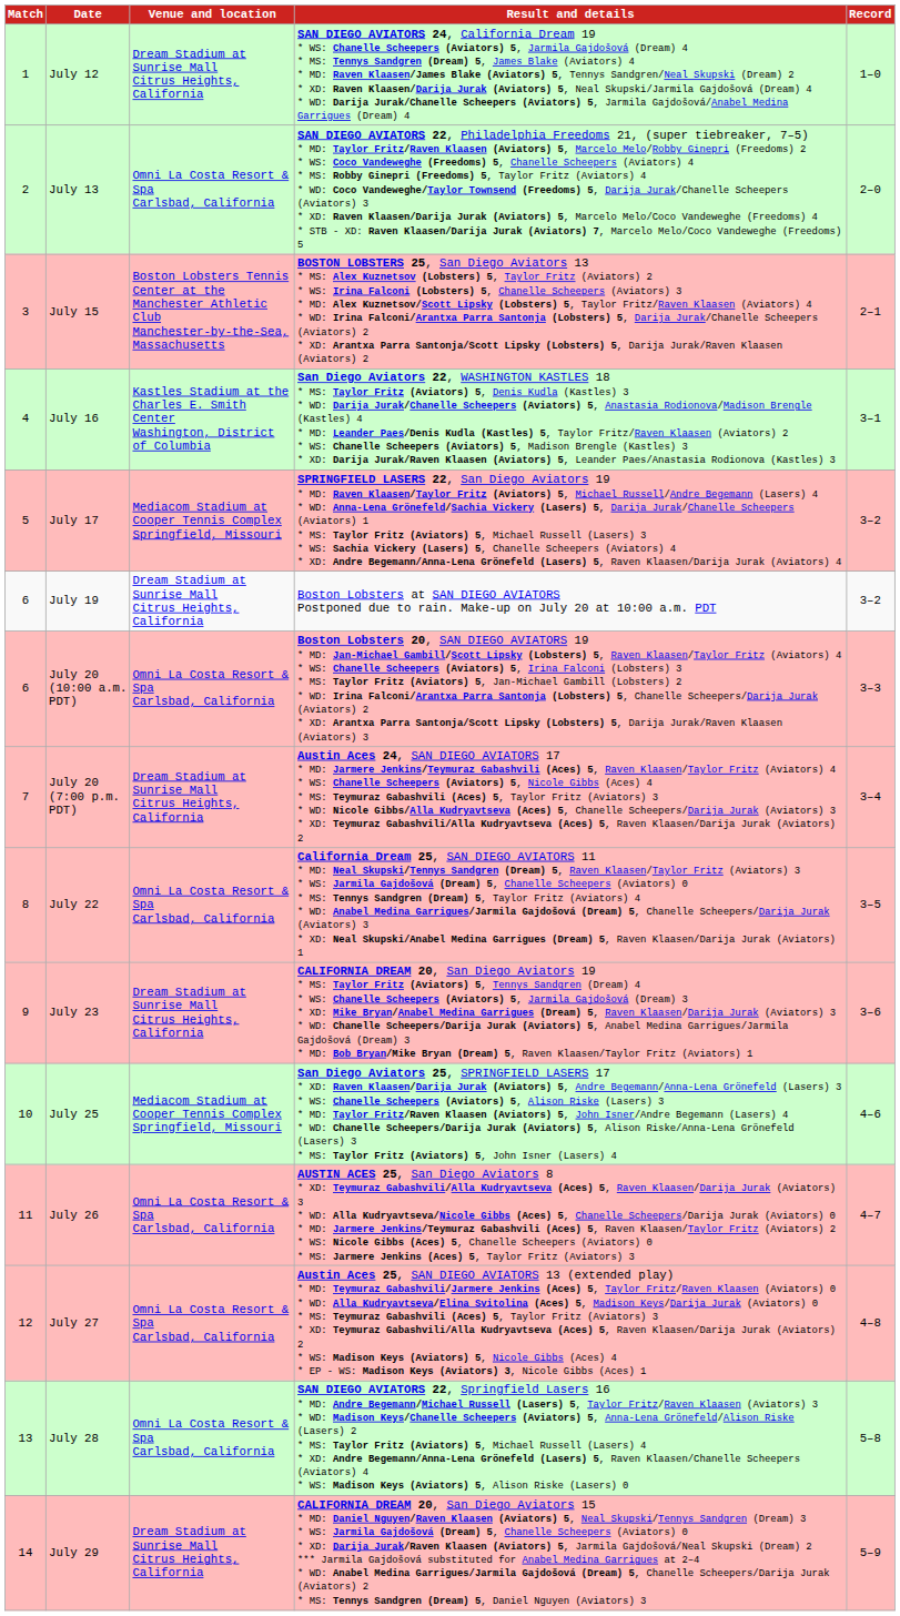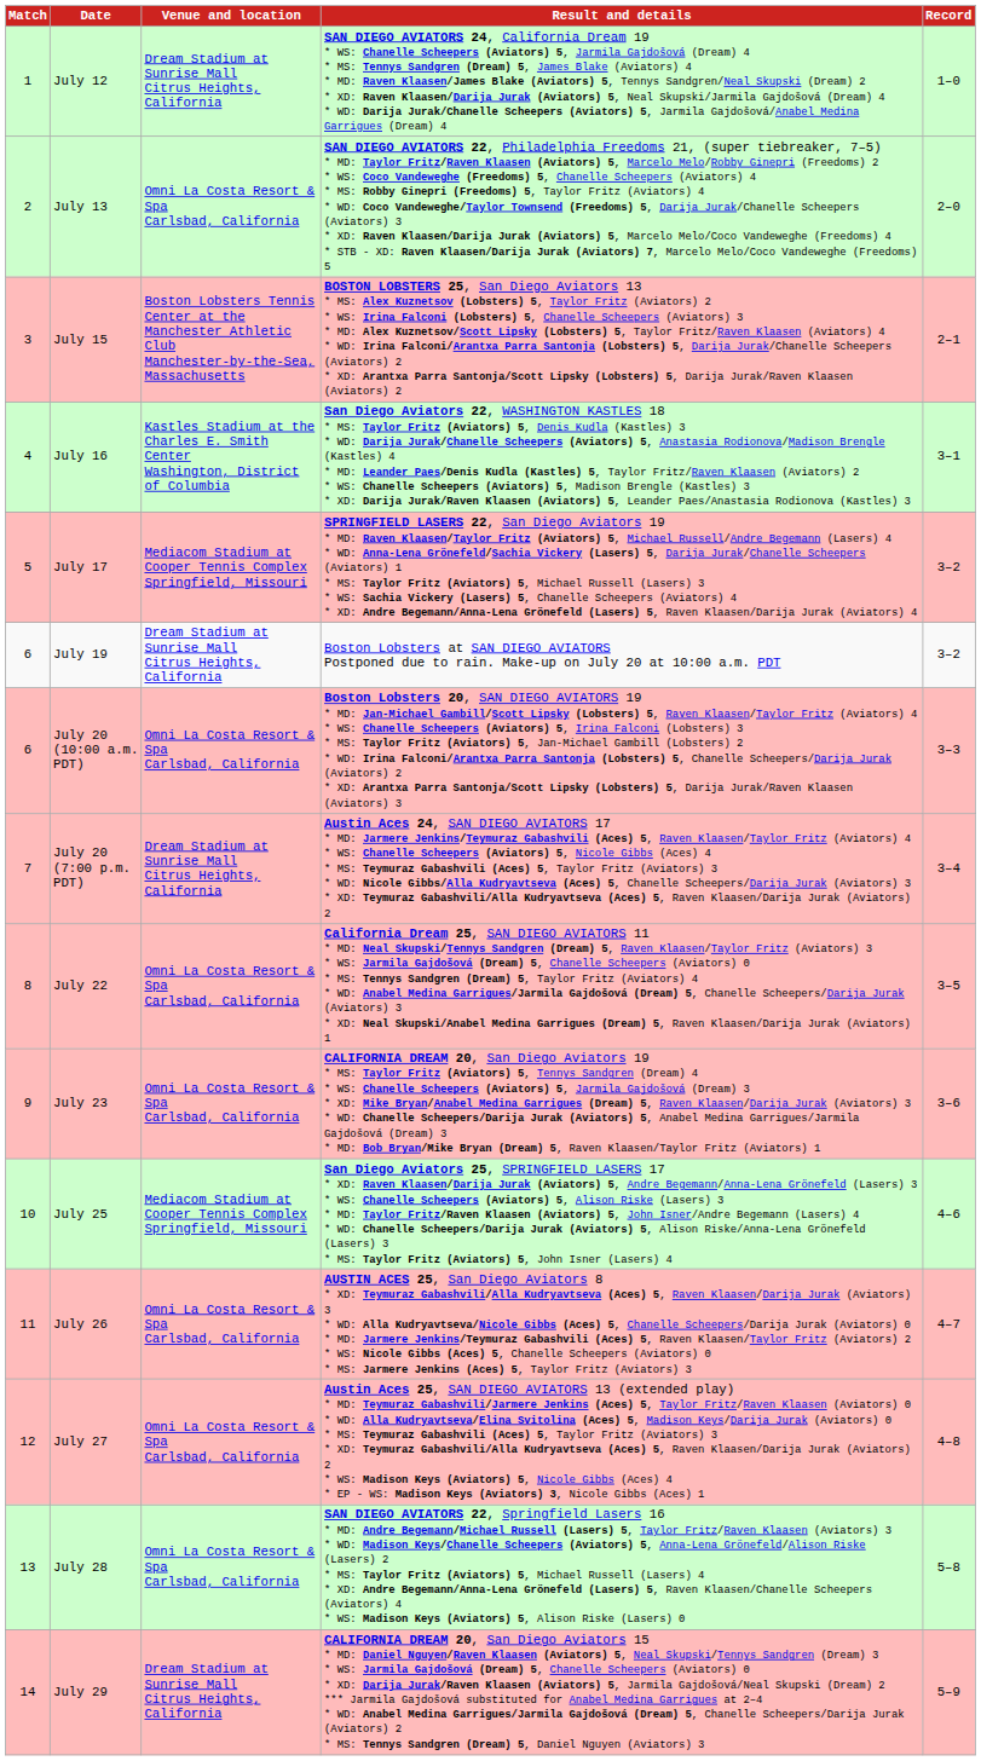 <table class="wikitable" style="text-align:left">
 <tr>
 <th style="background:#CD231F; color:white" width="25px">Match</th>
 <th style="background:#CD231F; color:white" width="60px">Date</th>
 <th style="background:#CD231F; color:white" width="175px">Venue and location</th>
 <th style="background:#CD231F; color:white" width="600px">Result and details</th>
 <th style="background:#CD231F; color:white" width="25px">Record</th>
 </tr>
 <tr bgcolor="CCFFCC">
 <td style="text-align:center">1</td>
 <td>July 12</td>
 <td><a href='#'>Dream Stadium at Sunrise Mall</a><br><a href='#'>Citrus Heights, California</a></td>
 <td><strong><a href='#'>SAN DIEGO AVIATORS</a> 24</strong>, <a href='#'>California Dream</a> 19<br><small>* WS: <strong><a href='#'>Chanelle Scheepers</a> (Aviators) 5</strong>, <a href='#'>Jarmila Gajdošová</a> (Dream) 4<br>* MS: <strong><a href='#'>Tennys Sandgren</a> (Dream) 5</strong>, <a href='#'>James Blake</a> (Aviators) 4<br>* MD: <strong><a href='#'>Raven Klaasen</a>/James Blake (Aviators) 5</strong>, Tennys Sandgren/<a href='#'>Neal Skupski</a> (Dream) 2<br>* XD: <strong>Raven Klaasen/<a href='#'>Darija Jurak</a> (Aviators) 5</strong>, Neal Skupski/Jarmila Gajdošová (Dream) 4<br>* WD: <strong>Darija Jurak/Chanelle Scheepers (Aviators) 5</strong>, Jarmila Gajdošová/<a href='#'>Anabel Medina Garrigues</a> (Dream) 4</small></td>
 <td style="text-align:center">1–0</td>
 </tr>
 <tr bgcolor="CCFFCC">
 <td style="text-align:center">2</td>
 <td>July 13</td>
 <td><a href='#'>Omni La Costa Resort & Spa</a><br><a href='#'>Carlsbad, California</a></td>
 <td><strong><a href='#'>SAN DIEGO AVIATORS</a> 22</strong>, <a href='#'>Philadelphia Freedoms</a> 21, (super tiebreaker, 7–5)<br><small>* MD: <strong><a href='#'>Taylor Fritz</a>/<a href='#'>Raven Klaasen</a> (Aviators) 5</strong>, <a href='#'>Marcelo Melo</a>/<a href='#'>Robby Ginepri</a> (Freedoms) 2<br>* WS: <strong><a href='#'>Coco Vandeweghe</a> (Freedoms) 5</strong>, <a href='#'>Chanelle Scheepers</a> (Aviators) 4<br>* MS: <strong>Robby Ginepri (Freedoms) 5</strong>, Taylor Fritz (Aviators) 4<br>* WD: <strong>Coco Vandeweghe/<a href='#'>Taylor Townsend</a> (Freedoms) 5</strong>, <a href='#'>Darija Jurak</a>/Chanelle Scheepers (Aviators) 3<br>* XD: <strong>Raven Klaasen/Darija Jurak (Aviators) 5</strong>, Marcelo Melo/Coco Vandeweghe (Freedoms) 4<br>* STB - XD: <strong>Raven Klaasen/Darija Jurak (Aviators) 7</strong>, Marcelo Melo/Coco Vandeweghe (Freedoms) 5</small></td>
 <td style="text-align:center">2–0</td>
 </tr>
 <tr bgcolor="FFBBBB">
 <td style="text-align:center">3</td>
 <td>July 15</td>
 <td><a href='#'>Boston Lobsters Tennis Center at the Manchester Athletic Club</a><br><a href='#'>Manchester-by-the-Sea, Massachusetts</a></td>
 <td><strong><a href='#'>BOSTON LOBSTERS</a> 25</strong>, <a href='#'>San Diego Aviators</a> 13<br><small>* MS: <strong><a href='#'>Alex Kuznetsov</a> (Lobsters) 5</strong>, <a href='#'>Taylor Fritz</a> (Aviators) 2<br>* WS: <strong><a href='#'>Irina Falconi</a> (Lobsters) 5</strong>, <a href='#'>Chanelle Scheepers</a> (Aviators) 3<br>* MD: <strong>Alex Kuznetsov/<a href='#'>Scott Lipsky</a> (Lobsters) 5</strong>, Taylor Fritz/<a href='#'>Raven Klaasen</a> (Aviators) 4<br>* WD: <strong>Irina Falconi/<a href='#'>Arantxa Parra Santonja</a> (Lobsters) 5</strong>, <a href='#'>Darija Jurak</a>/Chanelle Scheepers (Aviators) 2<br>* XD: <strong>Arantxa Parra Santonja/Scott Lipsky (Lobsters) 5</strong>, Darija Jurak/Raven Klaasen (Aviators) 2</small></td>
 <td style="text-align:center">2–1</td>
 </tr>
 <tr bgcolor="CCFFCC">
 <td style="text-align:center">4</td>
 <td>July 16</td>
 <td><a href='#'>Kastles Stadium at the Charles E. Smith Center</a><br><a href='#'>Washington, District of Columbia</a></td>
 <td><strong><a href='#'>San Diego Aviators</a> 22</strong>, <a href='#'>WASHINGTON KASTLES</a> 18<br><small>* MS: <strong><a href='#'>Taylor Fritz</a> (Aviators) 5</strong>, <a href='#'>Denis Kudla</a> (Kastles) 3<br>* WD: <strong><a href='#'>Darija Jurak</a>/<a href='#'>Chanelle Scheepers</a> (Aviators) 5</strong>, <a href='#'>Anastasia Rodionova</a>/<a href='#'>Madison Brengle</a> (Kastles) 4<br>* MD: <strong><a href='#'>Leander Paes</a>/Denis Kudla (Kastles) 5</strong>, Taylor Fritz/<a href='#'>Raven Klaasen</a> (Aviators) 2<br>* WS: <strong>Chanelle Scheepers (Aviators) 5</strong>, Madison Brengle (Kastles) 3<br>* XD: <strong>Darija Jurak/Raven Klaasen (Aviators) 5</strong>, Leander Paes/Anastasia Rodionova (Kastles) 3</small></td>
 <td style="text-align:center">3–1</td>
 </tr>
 <tr bgcolor="FFBBBB">
 <td style="text-align:center">5</td>
 <td>July 17</td>
 <td><a href='#'>Mediacom Stadium at Cooper Tennis Complex</a><br><a href='#'>Springfield, Missouri</a></td>
 <td><strong><a href='#'>SPRINGFIELD LASERS</a> 22</strong>, <a href='#'>San Diego Aviators</a> 19<br><small>* MD: <strong><a href='#'>Raven Klaasen</a>/<a href='#'>Taylor Fritz</a> (Aviators) 5</strong>, <a href='#'>Michael Russell</a>/<a href='#'>Andre Begemann</a> (Lasers) 4<br>* WD: <strong><a href='#'>Anna-Lena Grönefeld</a>/<a href='#'>Sachia Vickery</a> (Lasers) 5</strong>, <a href='#'>Darija Jurak</a>/<a href='#'>Chanelle Scheepers</a> (Aviators) 1<br>* MS: <strong>Taylor Fritz (Aviators) 5</strong>, Michael Russell (Lasers) 3<br>* WS: <strong>Sachia Vickery (Lasers) 5</strong>, Chanelle Scheepers (Aviators) 4<br>* XD: <strong>Andre Begemann/Anna-Lena Grönefeld (Lasers) 5</strong>, Raven Klaasen/Darija Jurak (Aviators) 4</small></td>
 <td style="text-align:center">3–2</td>
 </tr>
 <tr bgcolor=>
 <td style="text-align:center">6</td>
 <td>July 19</td>
 <td><a href='#'>Dream Stadium at Sunrise Mall</a><br><a href='#'>Citrus Heights, California</a></td>
 <td><a href='#'>Boston Lobsters</a> at <a href='#'>SAN DIEGO AVIATORS</a><br>Postponed due to rain. Make-up on July 20 at 10:00 a.m. <a href='#'>PDT</a></td>
 <td style="text-align:center">3–2</td>
 </tr>
 <tr bgcolor="FFBBBB">
 <td style="text-align:center">6</td>
 <td>July 20<br>(10:00 a.m. PDT)</td>
 <td><a href='#'>Omni La Costa Resort & Spa</a><br><a href='#'>Carlsbad, California</a></td>
 <td><strong><a href='#'>Boston Lobsters</a> 20</strong>, <a href='#'>SAN DIEGO AVIATORS</a> 19<br><small>* MD: <strong><a href='#'>Jan-Michael Gambill</a>/<a href='#'>Scott Lipsky</a> (Lobsters) 5</strong>, <a href='#'>Raven Klaasen</a>/<a href='#'>Taylor Fritz</a> (Aviators) 4<br>* WS: <strong><a href='#'>Chanelle Scheepers</a> (Aviators) 5</strong>, <a href='#'>Irina Falconi</a> (Lobsters) 3<br>* MS: <strong>Taylor Fritz (Aviators) 5</strong>, Jan-Michael Gambill (Lobsters) 2<br>* WD: <strong>Irina Falconi/<a href='#'>Arantxa Parra Santonja</a> (Lobsters) 5</strong>, Chanelle Scheepers/<a href='#'>Darija Jurak</a> (Aviators) 2<br>* XD: <strong>Arantxa Parra Santonja/Scott Lipsky (Lobsters) 5</strong>, Darija Jurak/Raven Klaasen (Aviators) 3</small></td>
 <td style="text-align:center">3–3</td>
 </tr>
 <tr bgcolor="FFBBBB">
 <td style="text-align:center">7</td>
 <td>July 20<br>(7:00 p.m. PDT)</td>
 <td><a href='#'>Dream Stadium at Sunrise Mall</a><br><a href='#'>Citrus Heights, California</a></td>
 <td><strong><a href='#'>Austin Aces</a> 24</strong>, <a href='#'>SAN DIEGO AVIATORS</a> 17<br><small>* MD: <strong><a href='#'>Jarmere Jenkins</a>/<a href='#'>Teymuraz Gabashvili</a> (Aces) 5</strong>, <a href='#'>Raven Klaasen</a>/<a href='#'>Taylor Fritz</a> (Aviators) 4<br>* WS: <strong><a href='#'>Chanelle Scheepers</a> (Aviators) 5</strong>, <a href='#'>Nicole Gibbs</a> (Aces) 4<br>* MS: <strong>Teymuraz Gabashvili (Aces) 5</strong>, Taylor Fritz (Aviators) 3<br>* WD: <strong>Nicole Gibbs/<a href='#'>Alla Kudryavtseva</a> (Aces) 5</strong>, Chanelle Scheepers/<a href='#'>Darija Jurak</a> (Aviators) 3<br>* XD: <strong>Teymuraz Gabashvili/Alla Kudryavtseva (Aces) 5</strong>, Raven Klaasen/Darija Jurak (Aviators) 2</small></td>
 <td style="text-align:center">3–4</td>
 </tr>
 <tr bgcolor="FFBBBB">
 <td style="text-align:center">8</td>
 <td>July 22</td>
 <td><a href='#'>Omni La Costa Resort & Spa</a><br><a href='#'>Carlsbad, California</a></td>
 <td><strong><a href='#'>California Dream</a> 25</strong>, <a href='#'>SAN DIEGO AVIATORS</a> 11<br><small>* MD: <strong><a href='#'>Neal Skupski</a>/<a href='#'>Tennys Sandgren</a> (Dream) 5</strong>, <a href='#'>Raven Klaasen</a>/<a href='#'>Taylor Fritz</a> (Aviators) 3<br>* WS: <strong><a href='#'>Jarmila Gajdošová</a> (Dream) 5</strong>, <a href='#'>Chanelle Scheepers</a> (Aviators) 0<br>* MS: <strong>Tennys Sandgren (Dream) 5</strong>, Taylor Fritz (Aviators) 4<br>* WD: <strong><a href='#'>Anabel Medina Garrigues</a>/Jarmila Gajdošová (Dream) 5</strong>, Chanelle Scheepers/<a href='#'>Darija Jurak</a> (Aviators) 3<br>* XD: <strong>Neal Skupski/Anabel Medina Garrigues (Dream) 5</strong>, Raven Klaasen/Darija Jurak (Aviators) 1</small></td>
 <td style="text-align:center">3–5</td>
 </tr>
 <tr bgcolor="FFBBBB">
 <td style="text-align:center">9</td>
 <td>July 23</td>
-<td><a href='#'>Dream Stadium at Sunrise Mall</a><br><a href='#'>Citrus Heights, California</a></td>
+<td><a href='#'>Omni La Costa Resort & Spa</a><br><a href='#'>Carlsbad, California</a></td>
 <td><strong><a href='#'>CALIFORNIA DREAM</a> 20</strong>, <a href='#'>San Diego Aviators</a> 19<br><small>* MS: <strong><a href='#'>Taylor Fritz</a> (Aviators) 5</strong>, <a href='#'>Tennys Sandgren</a> (Dream) 4<br>* WS: <strong><a href='#'>Chanelle Scheepers</a> (Aviators) 5</strong>, <a href='#'>Jarmila Gajdošová</a> (Dream) 3<br>* XD: <strong><a href='#'>Mike Bryan</a>/<a href='#'>Anabel Medina Garrigues</a> (Dream) 5</strong>, <a href='#'>Raven Klaasen</a>/<a href='#'>Darija Jurak</a> (Aviators) 3<br>* WD: <strong>Chanelle Scheepers/Darija Jurak (Aviators) 5</strong>, Anabel Medina Garrigues/Jarmila Gajdošová (Dream) 3<br>* MD: <strong><a href='#'>Bob Bryan</a>/Mike Bryan (Dream) 5</strong>, Raven Klaasen/Taylor Fritz (Aviators) 1</small></td>
 <td style="text-align:center">3–6</td>
 </tr>
 <tr bgcolor="CCFFCC">
 <td style="text-align:center">10</td>
 <td>July 25</td>
 <td><a href='#'>Mediacom Stadium at Cooper Tennis Complex</a><br><a href='#'>Springfield, Missouri</a></td>
 <td><strong><a href='#'>San Diego Aviators</a> 25</strong>, <a href='#'>SPRINGFIELD LASERS</a> 17<br><small>* XD: <strong><a href='#'>Raven Klaasen</a>/<a href='#'>Darija Jurak</a> (Aviators) 5</strong>, <a href='#'>Andre Begemann</a>/<a href='#'>Anna-Lena Grönefeld</a> (Lasers) 3<br>* WS: <strong><a href='#'>Chanelle Scheepers</a> (Aviators) 5</strong>, <a href='#'>Alison Riske</a> (Lasers) 3<br>* MD: <strong><a href='#'>Taylor Fritz</a>/Raven Klaasen (Aviators) 5</strong>, <a href='#'>John Isner</a>/Andre Begemann (Lasers) 4<br>* WD: <strong>Chanelle Scheepers/Darija Jurak (Aviators) 5</strong>, Alison Riske/Anna-Lena Grönefeld (Lasers) 3<br>* MS: <strong>Taylor Fritz (Aviators) 5</strong>, John Isner (Lasers) 4</small></td>
 <td style="text-align:center">4–6</td>
 </tr>
 <tr bgcolor="FFBBBB">
 <td style="text-align:center">11</td>
 <td>July 26</td>
 <td><a href='#'>Omni La Costa Resort & Spa</a><br><a href='#'>Carlsbad, California</a></td>
 <td><strong><a href='#'>AUSTIN ACES</a> 25</strong>, <a href='#'>San Diego Aviators</a> 8<br><small>* XD: <strong><a href='#'>Teymuraz Gabashvili</a>/<a href='#'>Alla Kudryavtseva</a> (Aces) 5</strong>, <a href='#'>Raven Klaasen</a>/<a href='#'>Darija Jurak</a> (Aviators) 3<br>* WD: <strong>Alla Kudryavtseva/<a href='#'>Nicole Gibbs</a> (Aces) 5</strong>, <a href='#'>Chanelle Scheepers</a>/Darija Jurak (Aviators) 0<br>* MD: <strong><a href='#'>Jarmere Jenkins</a>/Teymuraz Gabashvili (Aces) 5</strong>, Raven Klaasen/<a href='#'>Taylor Fritz</a> (Aviators) 2<br>* WS: <strong>Nicole Gibbs (Aces) 5</strong>, Chanelle Scheepers (Aviators) 0<br>* MS: <strong>Jarmere Jenkins (Aces) 5</strong>, Taylor Fritz (Aviators) 3</small></td>
 <td style="text-align:center">4–7</td>
 </tr>
 <tr bgcolor="FFBBBB">
 <td style="text-align:center">12</td>
 <td>July 27</td>
 <td><a href='#'>Omni La Costa Resort & Spa</a><br><a href='#'>Carlsbad, California</a></td>
 <td><strong><a href='#'>Austin Aces</a> 25</strong>, <a href='#'>SAN DIEGO AVIATORS</a> 13 (extended play)<br><small>* MD: <strong><a href='#'>Teymuraz Gabashvili</a>/<a href='#'>Jarmere Jenkins</a> (Aces) 5</strong>, <a href='#'>Taylor Fritz</a>/<a href='#'>Raven Klaasen</a> (Aviators) 0<br>* WD: <strong><a href='#'>Alla Kudryavtseva</a>/<a href='#'>Elina Svitolina</a> (Aces) 5</strong>, <a href='#'>Madison Keys</a>/<a href='#'>Darija Jurak</a> (Aviators) 0<br>* MS: <strong>Teymuraz Gabashvili (Aces) 5</strong>, Taylor Fritz (Aviators) 3<br>* XD: <strong>Teymuraz Gabashvili/Alla Kudryavtseva (Aces) 5</strong>, Raven Klaasen/Darija Jurak (Aviators) 2<br>* WS: <strong>Madison Keys (Aviators) 5</strong>, <a href='#'>Nicole Gibbs</a> (Aces) 4<br>* EP - WS: <strong>Madison Keys (Aviators) 3</strong>, Nicole Gibbs (Aces) 1</small></td>
 <td style="text-align:center">4–8</td>
 </tr>
 <tr bgcolor="CCFFCC">
 <td style="text-align:center">13</td>
 <td>July 28</td>
 <td><a href='#'>Omni La Costa Resort & Spa</a><br><a href='#'>Carlsbad, California</a></td>
 <td><strong><a href='#'>SAN DIEGO AVIATORS</a> 22</strong>, <a href='#'>Springfield Lasers</a> 16<br><small>* MD: <strong><a href='#'>Andre Begemann</a>/<a href='#'>Michael Russell</a> (Lasers) 5</strong>, <a href='#'>Taylor Fritz</a>/<a href='#'>Raven Klaasen</a> (Aviators) 3<br>* WD: <strong><a href='#'>Madison Keys</a>/<a href='#'>Chanelle Scheepers</a> (Aviators) 5</strong>, <a href='#'>Anna-Lena Grönefeld</a>/<a href='#'>Alison Riske</a> (Lasers) 2<br>* MS: <strong>Taylor Fritz (Aviators) 5</strong>, Michael Russell (Lasers) 4<br>* XD: <strong>Andre Begemann/Anna-Lena Grönefeld (Lasers) 5</strong>, Raven Klaasen/Chanelle Scheepers (Aviators) 4<br>* WS: <strong>Madison Keys (Aviators) 5</strong>, Alison Riske (Lasers) 0</small></td>
 <td style="text-align:center">5–8</td>
 </tr>
 <tr bgcolor="FFBBBB">
 <td style="text-align:center">14</td>
 <td>July 29</td>
 <td><a href='#'>Dream Stadium at Sunrise Mall</a><br><a href='#'>Citrus Heights, California</a></td>
 <td><strong><a href='#'>CALIFORNIA DREAM</a> 20</strong>, <a href='#'>San Diego Aviators</a> 15<br><small>* MD: <strong><a href='#'>Daniel Nguyen</a>/<a href='#'>Raven Klaasen</a> (Aviators) 5</strong>, <a href='#'>Neal Skupski</a>/<a href='#'>Tennys Sandgren</a> (Dream) 3<br>* WS: <strong><a href='#'>Jarmila Gajdošová</a> (Dream) 5</strong>, <a href='#'>Chanelle Scheepers</a> (Aviators) 0<br>* XD: <strong><a href='#'>Darija Jurak</a>/Raven Klaasen (Aviators) 5</strong>, Jarmila Gajdošová/Neal Skupski (Dream) 2<br>*** Jarmila Gajdošová substituted for <a href='#'>Anabel Medina Garrigues</a> at 2–4<br>* WD: <strong>Anabel Medina Garrigues/Jarmila Gajdošová (Dream) 5</strong>, Chanelle Scheepers/Darija Jurak (Aviators) 2<br>* MS: <strong>Tennys Sandgren (Dream) 5</strong>, Daniel Nguyen (Aviators) 3</small></td>
 <td style="text-align:center">5–9</td>
 </tr>
 </table>
